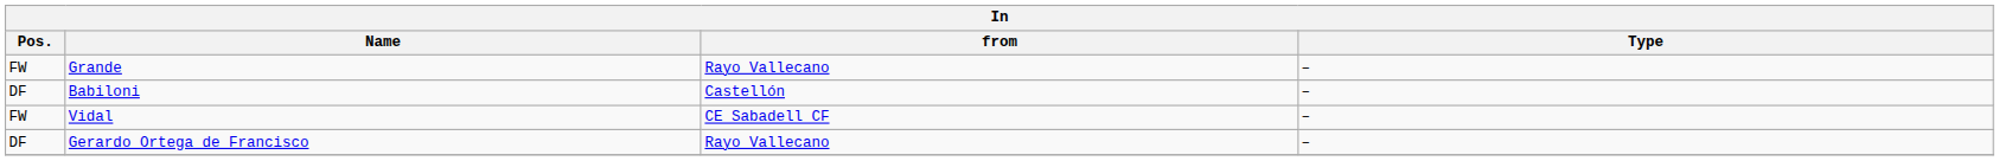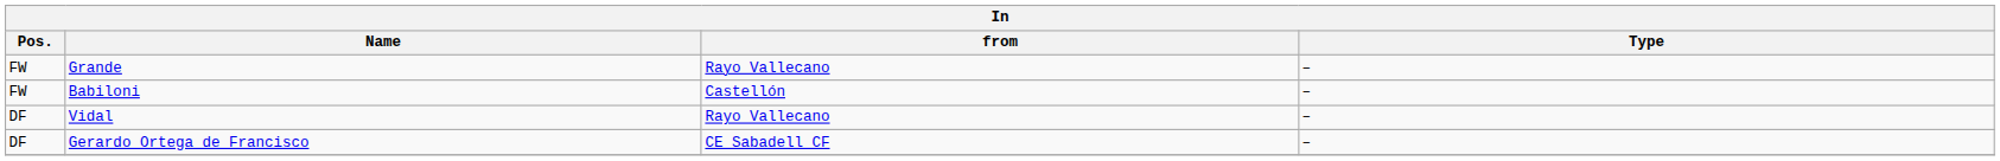 <table class="wikitable" style="font-size:90%;width:99%;">
 <tr>
 <th colspan="4">In</th>
 </tr>
 <tr>
 <th width=3%>Pos.</th>
 <th width=32%>Name</th>
 <th width=30%>from</th>
 <th width=35%>Type</th>
 </tr>
 <tr>
 <td>FW</td>
 <td><a href='#'>Grande</a></td>
 <td><a href='#'>Rayo Vallecano</a></td>
 <td>–</td>
 </tr>
 <tr>
-<td>DF</td>
+<td>FW</td>
 <td><a href='#'>Babiloni</a></td>
 <td><a href='#'>Castellón</a></td>
 <td>–</td>
 </tr>
 <tr>
-<td>FW</td>
+<td>DF</td>
 <td><a href='#'>Vidal</a></td>
-<td><a href='#'>CE Sabadell CF</a></td>
+<td><a href='#'>Rayo Vallecano</a></td>
 <td>–</td>
 </tr>
 <tr>
 <td>DF</td>
 <td><a href='#'>Gerardo Ortega de Francisco</a></td>
-<td><a href='#'>Rayo Vallecano</a></td>
+<td><a href='#'>CE Sabadell CF</a></td>
 <td>–</td>
 </tr>
 <tr>
 </tr>
 </table>
